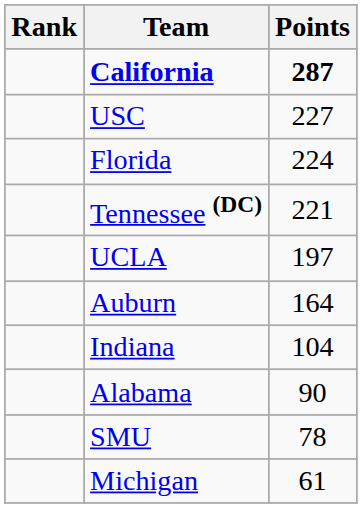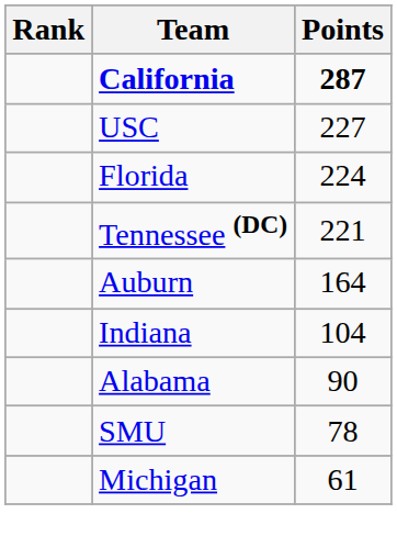 <table class="wikitable sortable" style="text-align:center">
 <tr>
 <th>Rank</th>
 <th>Team</th>
 <th>Points</th>
 </tr>
 <tr>
 <td></td>
 <td align=left><strong><a href='#'>California</a></strong></td>
 <td><strong>287</strong></td>
 </tr>
 <tr>
 <td></td>
 <td align=left><a href='#'>USC</a></td>
 <td>227</td>
 </tr>
 <tr>
 <td></td>
 <td align=left><a href='#'>Florida</a></td>
 <td>224</td>
 </tr>
 <tr>
 <td></td>
 <td align=left><a href='#'>Tennessee</a> <sup><strong>(DC)</strong></sup></td>
 <td>221</td>
 </tr>
 <tr>
 <td></td>
-<td align=left><a href='#'>UCLA</a></td>
-<td>197</td>
-</tr>
-<tr>
-<td></td>
 <td align=left><a href='#'>Auburn</a></td>
 <td>164</td>
 </tr>
 <tr>
 <td></td>
 <td align=left><a href='#'>Indiana</a></td>
 <td>104</td>
 </tr>
 <tr>
 <td></td>
 <td align=left><a href='#'>Alabama</a></td>
 <td>90</td>
 </tr>
 <tr>
 <td></td>
 <td align=left><a href='#'>SMU</a></td>
 <td>78</td>
 </tr>
 <tr>
 <td></td>
 <td align=left><a href='#'>Michigan</a></td>
 <td>61</td>
 </tr>
 </table>
